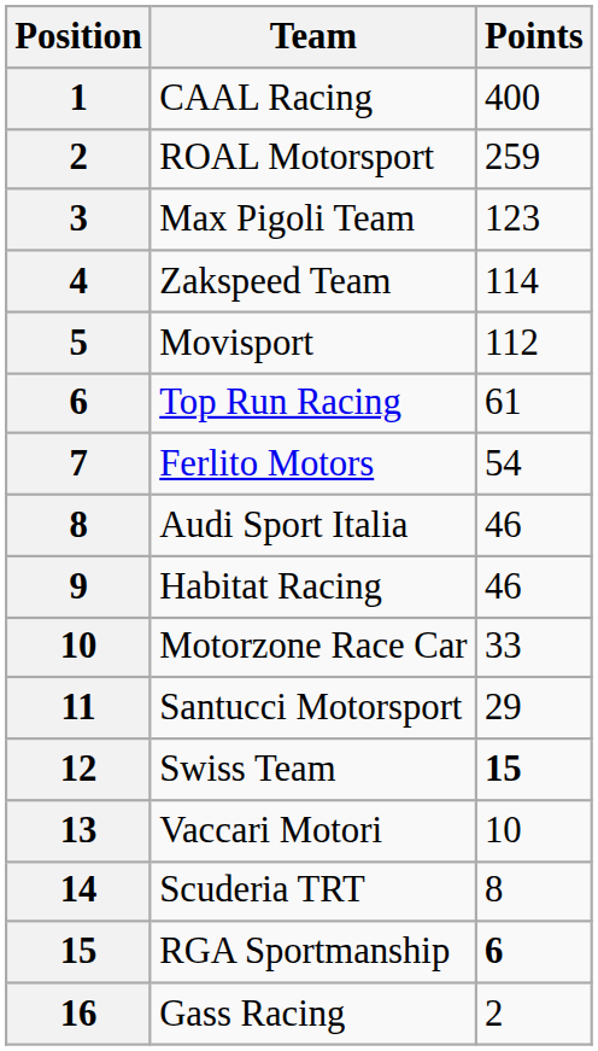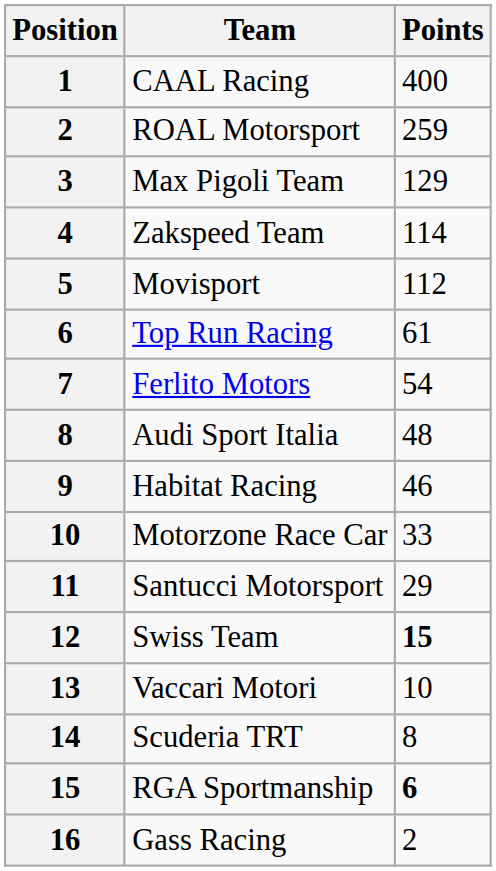 <table class="wikitable" style="font-size: 90%">
 <tr>
 <th>Position</th>
 <th>Team</th>
 <th>Points</th>
 </tr>
 <tr>
 <th>1</th>
 <td>CAAL Racing</td>
 <td>400</td>
 </tr>
 <tr>
 <th>2</th>
 <td>ROAL Motorsport</td>
 <td>259</td>
 </tr>
 <tr>
 <th>3</th>
 <td>Max Pigoli Team</td>
-<td>123</td>
+<td>129</td>
 </tr>
 <tr>
 <th>4</th>
 <td>Zakspeed Team</td>
 <td>114</td>
 </tr>
 <tr>
 <th>5</th>
 <td>Movisport</td>
 <td>112</td>
 </tr>
 <tr>
 <th>6</th>
 <td><a href='#'>Top Run Racing</a></td>
 <td>61</td>
 </tr>
 <tr>
 <th>7</th>
 <td><a href='#'>Ferlito Motors</a></td>
 <td>54</td>
 </tr>
 <tr>
 <th>8</th>
 <td>Audi Sport Italia</td>
-<td>46</td>
+<td>48</td>
 </tr>
 <tr>
 <th>9</th>
 <td>Habitat Racing</td>
 <td>46</td>
 </tr>
 <tr>
 <th>10</th>
 <td>Motorzone Race Car</td>
 <td>33</td>
 </tr>
 <tr>
 <th>11</th>
 <td>Santucci Motorsport</td>
 <td>29</td>
 </tr>
 <tr>
 <th>12</th>
 <td>Swiss Team</td>
 <td><strong>15</strong></td>
 </tr>
 <tr>
 <th>13</th>
 <td>Vaccari Motori</td>
 <td>10</td>
 </tr>
 <tr>
 <th>14</th>
 <td>Scuderia TRT</td>
 <td>8</td>
 </tr>
 <tr>
 <th>15</th>
 <td>RGA Sportmanship</td>
 <td><strong>6</strong></td>
 </tr>
 <tr>
 <th>16</th>
 <td>Gass Racing</td>
 <td>2</td>
 </tr>
 </table>
